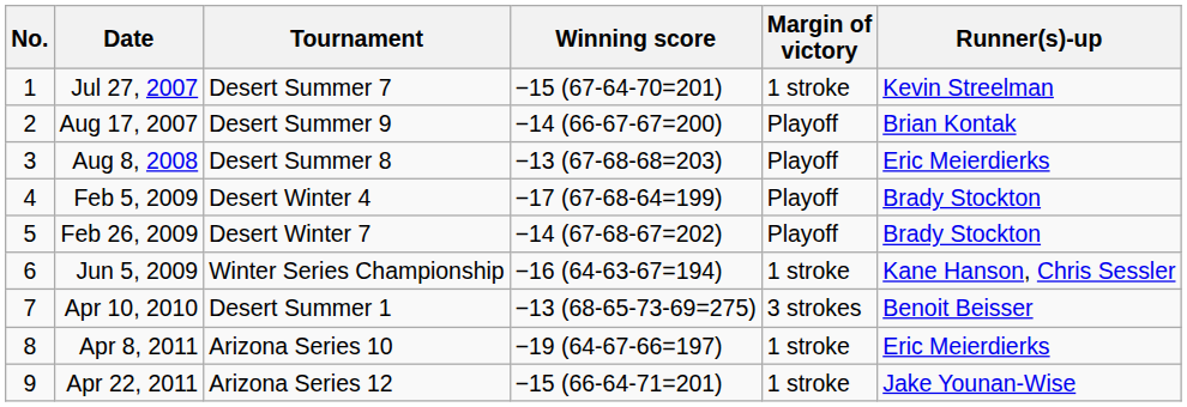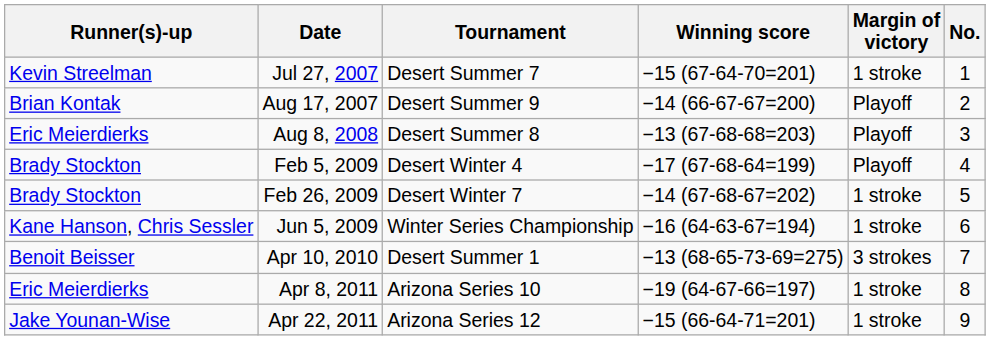 <table class="wikitable" style="font-size:95%;">
 <tr>
-<th>No.</th>
+<th>Runner(s)-up</th>
 <th>Date</th>
 <th>Tournament</th>
 <th>Winning score</th>
 <th>Margin of<br>victory</th>
-<th>Runner(s)-up</th>
+<th>No.</th>
 </tr>
 <tr>
-<td align=center>1</td>
+<td> <a href='#'>Kevin Streelman</a></td>
 <td align=right>Jul 27, <a href='#'>2007</a></td>
 <td>Desert Summer 7</td>
 <td>−15 (67-64-70=201)</td>
 <td>1 stroke</td>
-<td> <a href='#'>Kevin Streelman</a></td>
+<td align=center>1</td>
 </tr>
 <tr>
-<td align=center>2</td>
+<td> <a href='#'>Brian Kontak</a></td>
 <td align=right>Aug 17, 2007</td>
 <td>Desert Summer 9</td>
 <td>−14 (66-67-67=200)</td>
 <td>Playoff</td>
-<td> <a href='#'>Brian Kontak</a></td>
+<td align=center>2</td>
 </tr>
 <tr>
-<td align=center>3</td>
+<td> <a href='#'>Eric Meierdierks</a></td>
 <td align=right>Aug 8, <a href='#'>2008</a></td>
 <td>Desert Summer 8</td>
 <td>−13 (67-68-68=203)</td>
 <td>Playoff</td>
-<td> <a href='#'>Eric Meierdierks</a></td>
+<td align=center>3</td>
 </tr>
 <tr>
-<td align=center>4</td>
+<td> <a href='#'>Brady Stockton</a></td>
 <td align=right>Feb 5, 2009</td>
 <td>Desert Winter 4</td>
 <td>−17 (67-68-64=199)</td>
 <td>Playoff</td>
-<td> <a href='#'>Brady Stockton</a></td>
+<td align=center>4</td>
 </tr>
 <tr>
-<td align=center>5</td>
+<td> <a href='#'>Brady Stockton</a></td>
 <td align=right>Feb 26, 2009</td>
 <td>Desert Winter 7</td>
 <td>−14 (67-68-67=202)</td>
-<td>Playoff</td>
-<td> <a href='#'>Brady Stockton</a></td>
+<td>1 stroke</td>
+<td align=center>5</td>
 </tr>
 <tr>
-<td align=center>6</td>
+<td> <a href='#'>Kane Hanson</a>,  <a href='#'>Chris Sessler</a></td>
 <td align=right>Jun 5, 2009</td>
 <td>Winter Series Championship</td>
 <td>−16 (64-63-67=194)</td>
 <td>1 stroke</td>
-<td> <a href='#'>Kane Hanson</a>,  <a href='#'>Chris Sessler</a></td>
+<td align=center>6</td>
 </tr>
 <tr>
-<td align=center>7</td>
+<td> <a href='#'>Benoit Beisser</a></td>
 <td align=right>Apr 10, 2010</td>
 <td>Desert Summer 1</td>
 <td>−13 (68-65-73-69=275)</td>
 <td>3 strokes</td>
-<td> <a href='#'>Benoit Beisser</a></td>
+<td align=center>7</td>
 </tr>
 <tr>
-<td align=center>8</td>
+<td> <a href='#'>Eric Meierdierks</a></td>
 <td align=right>Apr 8, 2011</td>
 <td>Arizona Series 10</td>
 <td>−19 (64-67-66=197)</td>
 <td>1 stroke</td>
-<td> <a href='#'>Eric Meierdierks</a></td>
+<td align=center>8</td>
 </tr>
 <tr>
-<td align=center>9</td>
+<td> <a href='#'>Jake Younan-Wise</a></td>
 <td align=right>Apr 22, 2011</td>
 <td>Arizona Series 12</td>
 <td>−15 (66-64-71=201)</td>
 <td>1 stroke</td>
-<td> <a href='#'>Jake Younan-Wise</a></td>
+<td align=center>9</td>
 </tr>
 </table>
